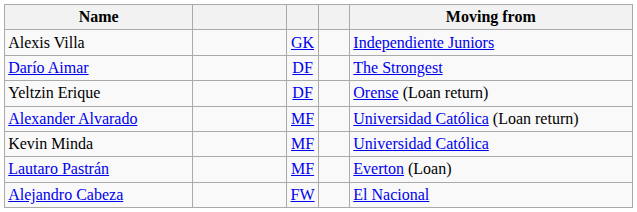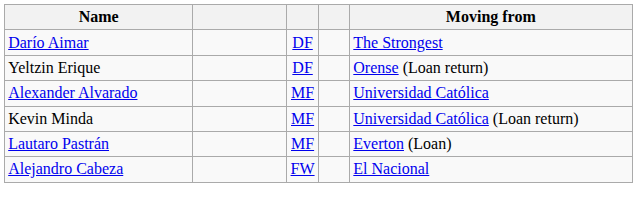 <table class="wikitable" style="text-align: center;">
 <tr>
 </tr>
 <tr>
 <th width=30% align="center">Name</th>
 <th width=15% align="center"></th>
 <th width=5% align="center"></th>
 <th width=5% align="center"></th>
 <th width=45% align="center">Moving from</th>
-</tr>
-<tr>
-<td align=left>Alexis Villa</td>
-<td></td>
-<td><a href='#'>GK</a></td>
-<td></td>
-<td align=left><a href='#'>Independiente Juniors</a> </td>
 </tr>
 <tr>
 <td align=left><a href='#'>Darío Aimar</a></td>
 <td></td>
 <td><a href='#'>DF</a></td>
 <td></td>
 <td align=left><a href='#'>The Strongest</a> </td>
 </tr>
 <tr>
 <td align=left>Yeltzin Erique</td>
 <td></td>
 <td><a href='#'>DF</a></td>
 <td></td>
 <td align=left><a href='#'>Orense</a>  (Loan return)</td>
 </tr>
 <tr>
 <td align=left><a href='#'>Alexander Alvarado</a></td>
 <td></td>
 <td><a href='#'>MF</a></td>
 <td></td>
-<td align=left><a href='#'>Universidad Católica</a>  (Loan return)</td>
+<td align=left><a href='#'>Universidad Católica</a> </td>
 </tr>
 <tr>
 <td align=left>Kevin Minda</td>
 <td></td>
 <td><a href='#'>MF</a></td>
 <td></td>
-<td align=left><a href='#'>Universidad Católica</a> </td>
+<td align=left><a href='#'>Universidad Católica</a>  (Loan return)</td>
 </tr>
 <tr>
 <td align=left><a href='#'>Lautaro Pastrán</a></td>
 <td></td>
 <td><a href='#'>MF</a></td>
 <td></td>
 <td align=left><a href='#'>Everton</a>  (Loan)</td>
 </tr>
 <tr>
 <td align=left><a href='#'>Alejandro Cabeza</a></td>
 <td></td>
 <td><a href='#'>FW</a></td>
 <td></td>
 <td align=left><a href='#'>El Nacional</a> </td>
 </tr>
 <tr>
 </tr>
 </table>
